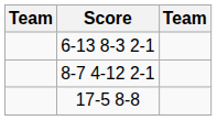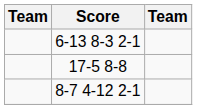 <table class=wikitable style="border:1px solid #AAAAAA;">
 <tr>
 <th>Team</th>
 <th>Score</th>
 <th>Team</th>
 </tr>
 <tr>
 <td><strong></strong></td>
 <td align="center">6-13 8-3 2-1</td>
 <td></td>
 </tr>
 <tr>
 <td><strong></strong></td>
-<td align="center">8-7  4-12 2-1</td>
+<td align="center">17-5  8-8</td>
 <td></td>
 </tr>
 <tr>
 <td><strong></strong></td>
-<td align="center">17-5  8-8</td>
+<td align="center">8-7  4-12 2-1</td>
 <td></td>
 </tr>
 <tr>
 </tr>
 </table>
